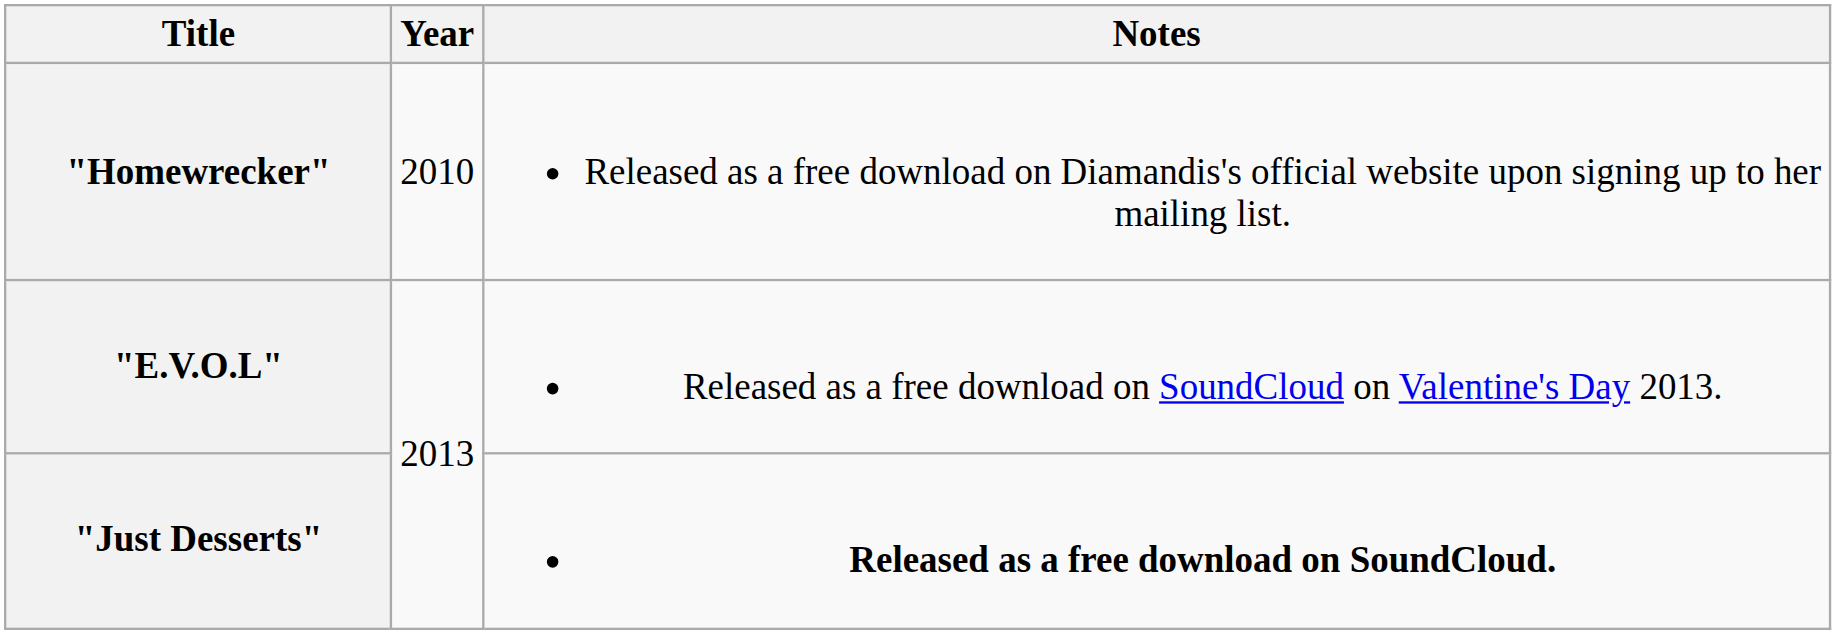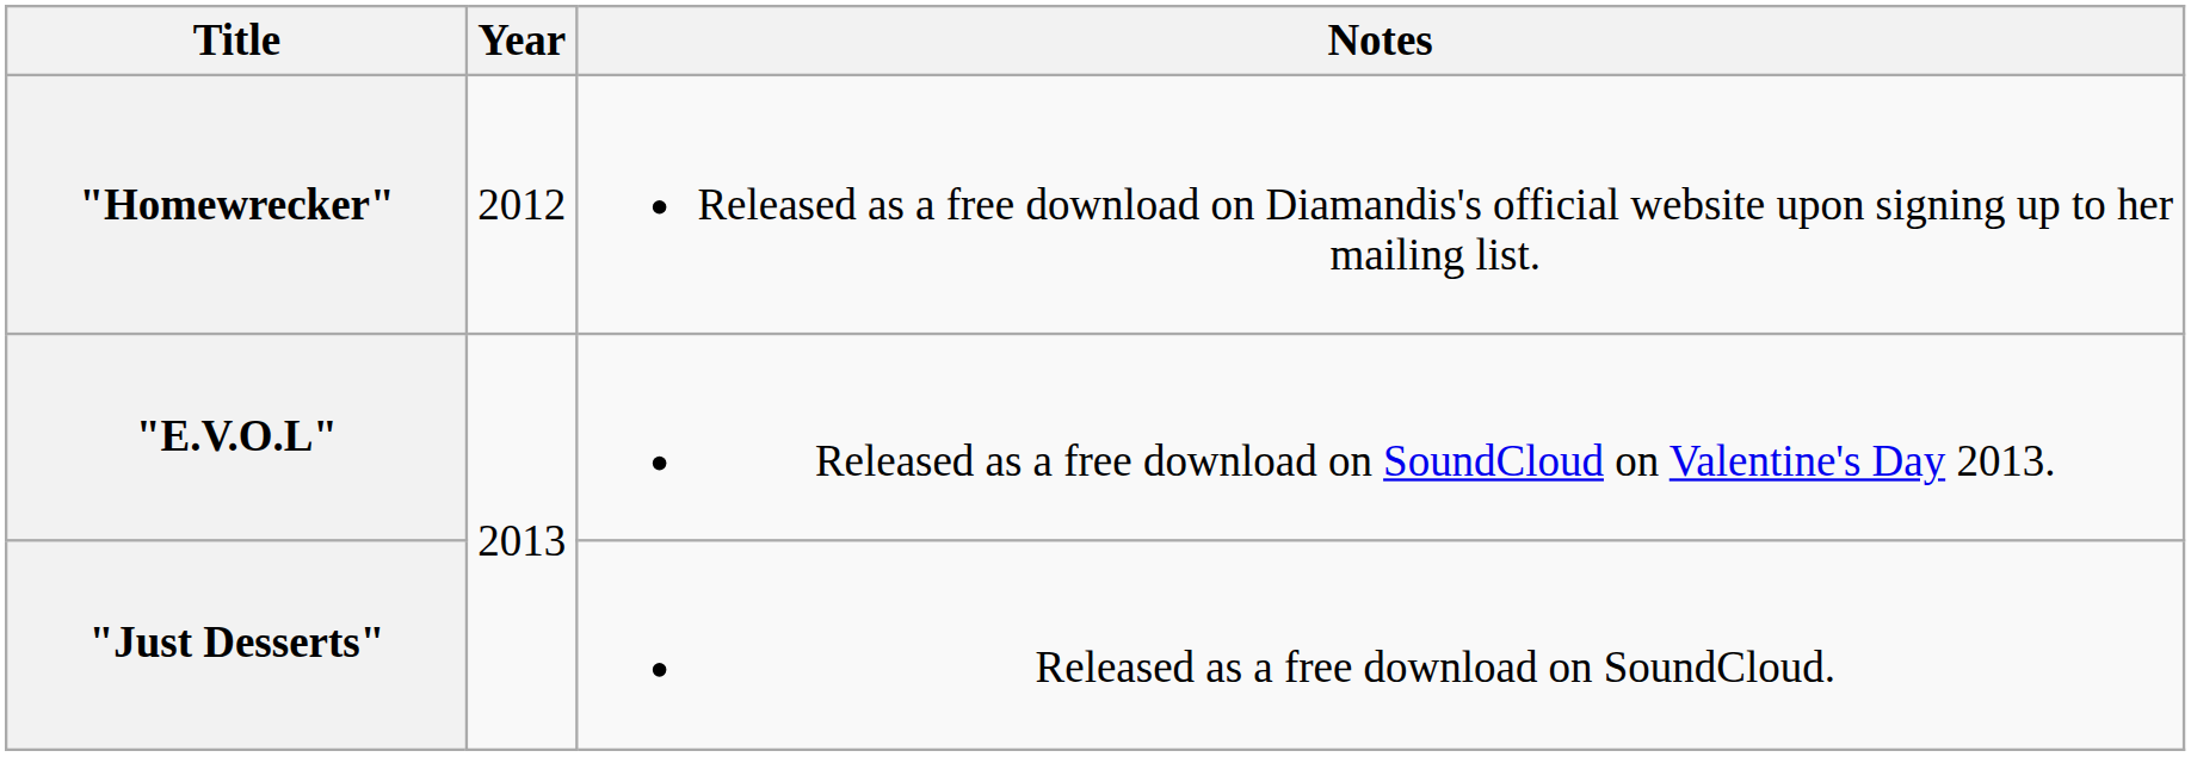 <table class="wikitable plainrowheaders" style="text-align:center;">
 <tr>
 <th scope="col" style="width:10em;">Title</th>
 <th scope="col" style="width:1em;">Year</th>
 <th scope="col" style="width:36em;">Notes</th>
 </tr>
 <tr>
 <th scope="row">"Homewrecker"</th>
-<td>2010</td>
+<td>2012</td>
 <td><br><ul><li>Released as a free download on Diamandis's official website upon signing up to her mailing list.</li></ul></td>
 </tr>
 <tr>
 <th scope="row">"E.V.O.L"</th>
 <td rowspan="2">2013</td>
 <td><br><ul><li>Released as a free download on <a href='#'>SoundCloud</a> on <a href='#'>Valentine's Day</a> 2013.</li></ul></td>
 </tr>
 <tr>
 <th scope="row">"Just Desserts"<br></th>
-<td><strong><br><ul><li>Released as a free download on SoundCloud.</li></ul></strong></td>
+<td><br><ul><li>Released as a free download on SoundCloud.</li></ul></td>
 </tr>
 </table>
